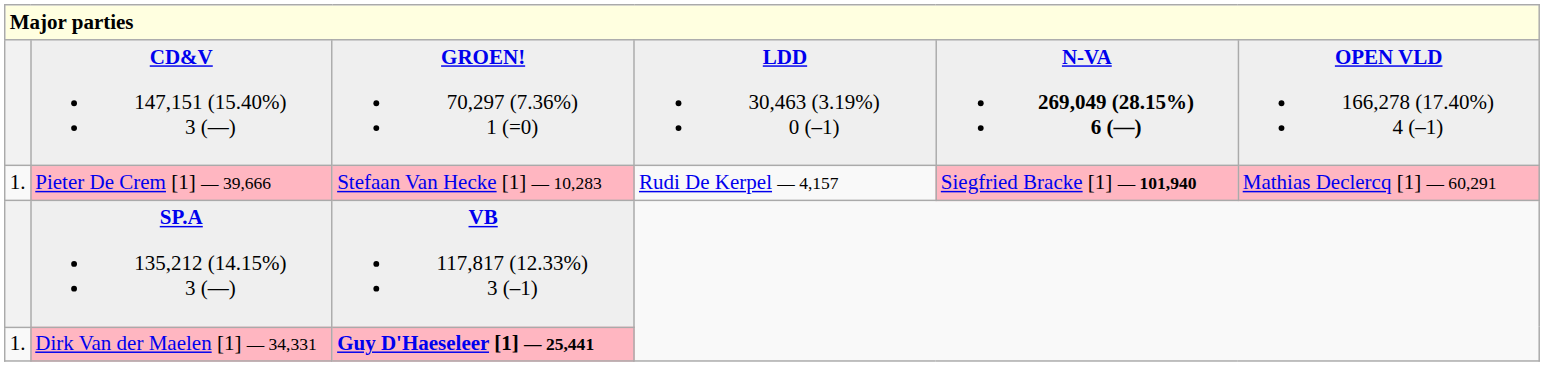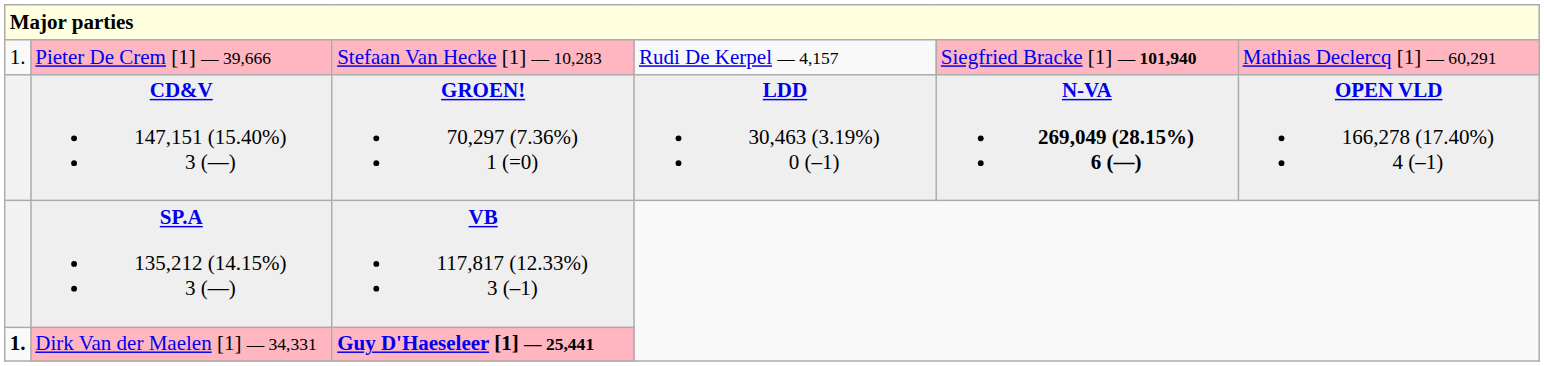 <table class="wikitable" style=text-align:left;font-size:90%>
 <tr>
 <td bgcolor=lightyellow colspan=6><strong>Major parties</strong></td>
-</tr>
-<tr>
-<th></th>
-<td bgcolor=efefef width=200 align=center><strong>  <a href='#'>CD&V</a> </strong><br><ul><li>147,151 (15.40%)</li><li>3 (—)</li></ul></td>
-<td bgcolor=efefef width=200 align=center><strong>  <a href='#'>GROEN!</a></strong><br><ul><li>70,297 (7.36%)</li><li>1 (=0)</li></ul></td>
-<td bgcolor=efefef width=200 align=center><strong>  <a href='#'>LDD</a></strong><br><ul><li>30,463 (3.19%)</li><li>0 (–1)</li></ul></td>
-<td bgcolor=efefef width=200 align=center><strong>  <a href='#'>N-VA</a></strong><br><ul><li><strong>269,049 (28.15%)</strong></li><li><strong>6 (—)</strong></li></ul></td>
-<td bgcolor=efefef width=200 align=center><strong>  <a href='#'>OPEN VLD</a></strong><br><ul><li>166,278 (17.40%)</li><li>4 (–1)</li></ul></td>
 </tr>
 <tr>
 <td>1.</td>
 <td bgcolor=lightpink><a href='#'>Pieter De Crem</a> [1] <small>— 39,666</small></td>
 <td bgcolor=lightpink><a href='#'>Stefaan Van Hecke</a> [1] <small>— 10,283</small></td>
 <td><a href='#'>Rudi De Kerpel</a> <small>— 4,157</small></td>
 <td bgcolor=lightpink><a href='#'>Siegfried Bracke</a> [1] <small>— <strong>101,940</strong>	</small></td>
 <td bgcolor=lightpink><a href='#'>Mathias Declercq</a> [1] <small>— 60,291	</small></td>
 </tr>
 <tr>
 <th></th>
+<td bgcolor=efefef width=200 align=center><strong>  <a href='#'>CD&V</a> </strong><br><ul><li>147,151 (15.40%)</li><li>3 (—)</li></ul></td>
+<td bgcolor=efefef width=200 align=center><strong>  <a href='#'>GROEN!</a></strong><br><ul><li>70,297 (7.36%)</li><li>1 (=0)</li></ul></td>
+<td bgcolor=efefef width=200 align=center><strong>  <a href='#'>LDD</a></strong><br><ul><li>30,463 (3.19%)</li><li>0 (–1)</li></ul></td>
+<td bgcolor=efefef width=200 align=center><strong>  <a href='#'>N-VA</a></strong><br><ul><li><strong>269,049 (28.15%)</strong></li><li><strong>6 (—)</strong></li></ul></td>
+<td bgcolor=efefef width=200 align=center><strong>  <a href='#'>OPEN VLD</a></strong><br><ul><li>166,278 (17.40%)</li><li>4 (–1)</li></ul></td>
+</tr>
+<tr>
+<th></th>
 <td bgcolor=efefef width=200 align=center><strong> <a href='#'>SP.A</a> </strong><br><ul><li>135,212 (14.15%)</li><li>3 (—)</li></ul></td>
 <td bgcolor=efefef width=200 align=center><strong> <a href='#'>VB</a></strong><br><ul><li>117,817 (12.33%)</li><li>3 (–1)</li></ul></td>
 </tr>
 <tr>
-<td>1.</td>
+<td><strong>1.</strong></td>
 <td bgcolor=lightpink><a href='#'>Dirk Van der Maelen</a> [1] <small>— 34,331	</small></td>
 <td bgcolor=lightpink><strong><a href='#'>Guy D'Haeseleer</a> [1] <small>— 25,441	</small></strong></td>
 </tr>
 </table>
